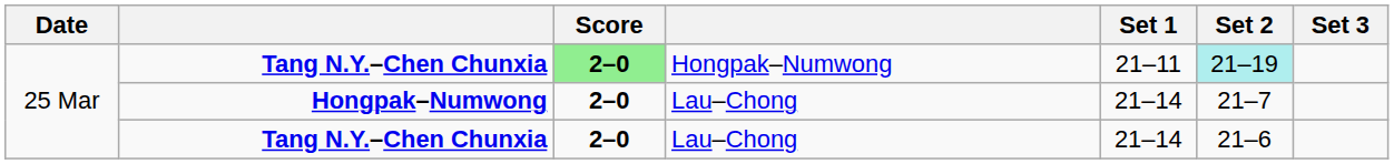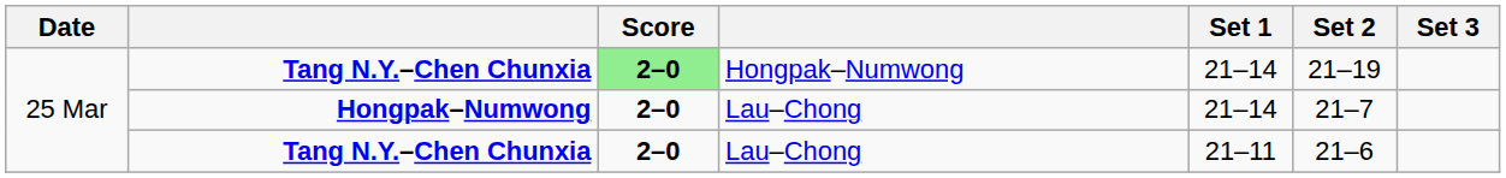 <table class="wikitable" style="text-align: center; font-size:90% ">
 <tr>
 <th width="60">Date</th>
 <th align="right" width="250"></th>
 <th width="60">Score</th>
 <th align="left" width="250"></th>
 <th width="50">Set 1</th>
 <th width="50">Set 2</th>
 <th width="50">Set 3</th>
 </tr>
 <tr>
 <td rowspan=3>25 Mar</td>
 <td align=right><strong><a href='#'>Tang N.Y.</a>–<a href='#'>Chen Chunxia</a> </strong></td>
 <td align=center style="background: lightgreen;"><strong>2–0</strong></td>
 <td align=left> <a href='#'>Hongpak</a>–<a href='#'>Numwong</a></td>
-<td>21–11</td>
-<td style="background: paleturquoise;">21–19</td>
+<td>21–14</td>
+<td>21–19</td>
 <td></td>
 </tr>
 <tr>
 <td align=right><strong><a href='#'>Hongpak</a>–<a href='#'>Numwong</a> </strong></td>
 <td align=center><strong>2–0</strong></td>
 <td align=left> <a href='#'>Lau</a>–<a href='#'>Chong</a></td>
 <td>21–14</td>
 <td>21–7</td>
 <td></td>
 </tr>
 <tr>
 <td align=right><strong><a href='#'>Tang N.Y.</a>–<a href='#'>Chen Chunxia</a> </strong></td>
 <td align=center><strong>2–0</strong></td>
 <td align=left> <a href='#'>Lau</a>–<a href='#'>Chong</a></td>
-<td>21–14</td>
+<td>21–11</td>
 <td>21–6</td>
 <td></td>
 </tr>
 </table>
